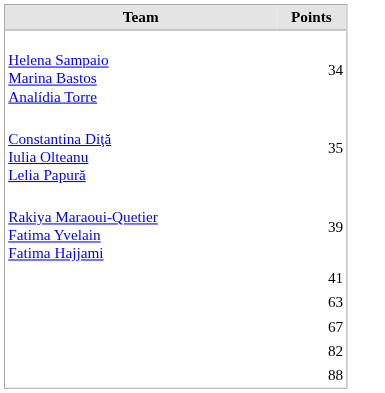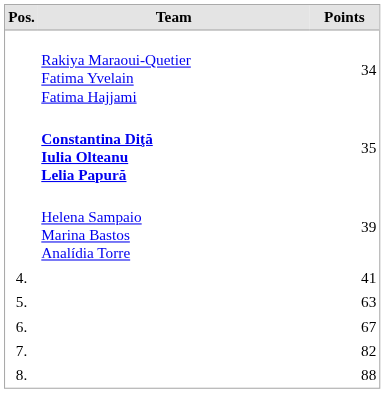 <table cellspacing="0" cellpadding="3" style="border:1px solid #AAAAAA;font-size:90%">
 <tr bgcolor="#E4E4E4">
+<th style="border-bottom:1px solid #AAAAAA" width=10>Pos.</th>
 <th style="border-bottom:1px solid #AAAAAA" width=250>Team</th>
 <th style="border-bottom:1px solid #AAAAAA" width=60>Points</th>
 </tr>
 <tr align="center">
-<td align="left"> <br> <a href='#'>Helena Sampaio</a> <br> <a href='#'>Marina Bastos</a> <br> <a href='#'>Analídia Torre</a></td>
+<td align="center" valign="top"></td>
+<td align="left"> <br> <a href='#'>Rakiya Maraoui-Quetier</a> <br> <a href='#'>Fatima Yvelain</a> <br> <a href='#'>Fatima Hajjami</a></td>
 <td align="right">34</td>
 </tr>
 <tr align="center">
-<td align="left"> <br> <a href='#'>Constantina Diţă</a> <br> <a href='#'>Iulia Olteanu</a> <br> <a href='#'>Lelia Papură</a></td>
+<td align="center" valign="top"></td>
+<td align="left"><strong> <br> <a href='#'>Constantina Diţă</a> <br> <a href='#'>Iulia Olteanu</a> <br> <a href='#'>Lelia Papură</a></strong></td>
 <td align="right">35</td>
 </tr>
 <tr align="center">
-<td align="left"> <br> <a href='#'>Rakiya Maraoui-Quetier</a> <br> <a href='#'>Fatima Yvelain</a> <br> <a href='#'>Fatima Hajjami</a></td>
+<td align="center" valign="top"></td>
+<td align="left"> <br> <a href='#'>Helena Sampaio</a> <br> <a href='#'>Marina Bastos</a> <br> <a href='#'>Analídia Torre</a></td>
 <td align="right">39</td>
 </tr>
 <tr align="center">
+<td align="center" valign="top">4.</td>
 <td align="left"></td>
 <td align="right">41</td>
 </tr>
 <tr align="center">
+<td align="center" valign="top">5.</td>
 <td align="left"></td>
 <td align="right">63</td>
 </tr>
 <tr align="center">
+<td align="center" valign="top">6.</td>
 <td align="left"></td>
 <td align="right">67</td>
 </tr>
 <tr align="center">
+<td align="center" valign="top">7.</td>
 <td align="left"></td>
 <td align="right">82</td>
 </tr>
 <tr align="center">
+<td align="center" valign="top">8.</td>
 <td align="left"></td>
 <td align="right">88</td>
 </tr>
 </table>
